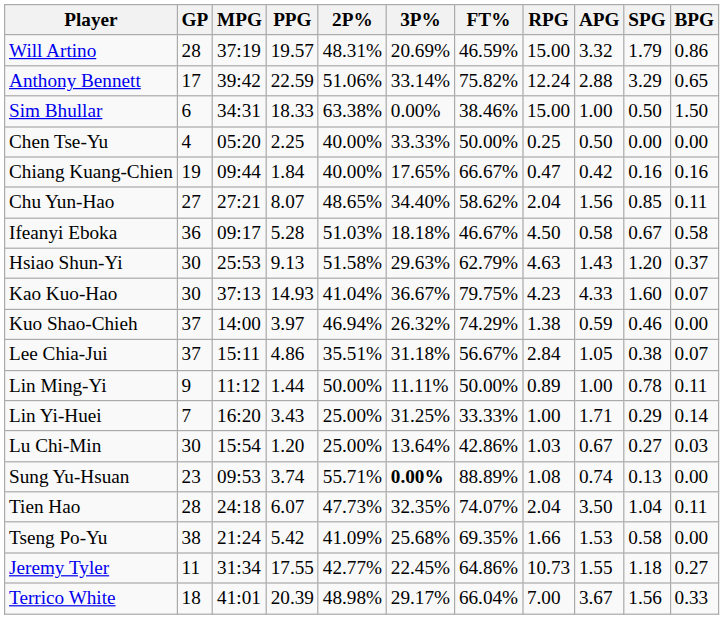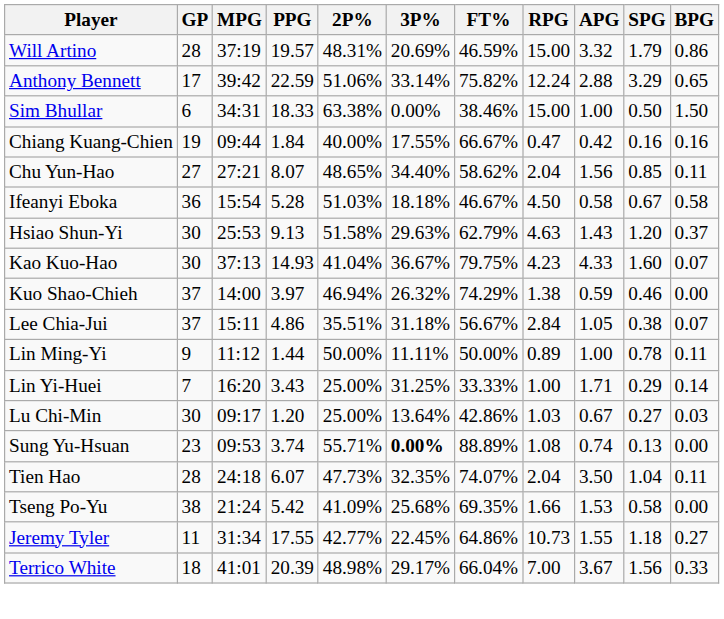 <table class="wikitable">
 <tr>
 <th>Player</th>
 <th>GP</th>
 <th>MPG</th>
 <th>PPG</th>
 <th>2P%</th>
 <th>3P%</th>
 <th>FT%</th>
 <th>RPG</th>
 <th>APG</th>
 <th>SPG</th>
 <th>BPG</th>
 </tr>
 <tr>
 <td><a href='#'>Will Artino</a></td>
 <td>28</td>
 <td>37:19</td>
 <td>19.57</td>
 <td>48.31%</td>
 <td>20.69%</td>
 <td>46.59%</td>
 <td>15.00</td>
 <td>3.32</td>
 <td>1.79</td>
 <td>0.86</td>
 </tr>
 <tr>
 <td><a href='#'>Anthony Bennett</a></td>
 <td>17</td>
 <td>39:42</td>
 <td>22.59</td>
 <td>51.06%</td>
 <td>33.14%</td>
 <td>75.82%</td>
 <td>12.24</td>
 <td>2.88</td>
 <td>3.29</td>
 <td>0.65</td>
 </tr>
 <tr>
 <td><a href='#'>Sim Bhullar</a></td>
 <td>6</td>
 <td>34:31</td>
 <td>18.33</td>
 <td>63.38%</td>
 <td>0.00%</td>
 <td>38.46%</td>
 <td>15.00</td>
 <td>1.00</td>
 <td>0.50</td>
 <td>1.50</td>
 </tr>
 <tr>
-<td>Chen Tse-Yu</td>
-<td>4</td>
-<td>05:20</td>
-<td>2.25</td>
-<td>40.00%</td>
-<td>33.33%</td>
-<td>50.00%</td>
-<td>0.25</td>
-<td>0.50</td>
-<td>0.00</td>
-<td>0.00</td>
-</tr>
-<tr>
 <td>Chiang Kuang-Chien</td>
 <td>19</td>
 <td>09:44</td>
 <td>1.84</td>
 <td>40.00%</td>
-<td>17.65%</td>
+<td>17.55%</td>
 <td>66.67%</td>
 <td>0.47</td>
 <td>0.42</td>
 <td>0.16</td>
 <td>0.16</td>
 </tr>
 <tr>
 <td>Chu Yun-Hao</td>
 <td>27</td>
 <td>27:21</td>
 <td>8.07</td>
 <td>48.65%</td>
 <td>34.40%</td>
 <td>58.62%</td>
 <td>2.04</td>
 <td>1.56</td>
 <td>0.85</td>
 <td>0.11</td>
 </tr>
 <tr>
 <td>Ifeanyi Eboka</td>
 <td>36</td>
-<td>09:17</td>
+<td>15:54</td>
 <td>5.28</td>
 <td>51.03%</td>
 <td>18.18%</td>
 <td>46.67%</td>
 <td>4.50</td>
 <td>0.58</td>
 <td>0.67</td>
 <td>0.58</td>
 </tr>
 <tr>
 <td>Hsiao Shun-Yi</td>
 <td>30</td>
 <td>25:53</td>
 <td>9.13</td>
 <td>51.58%</td>
 <td>29.63%</td>
 <td>62.79%</td>
 <td>4.63</td>
 <td>1.43</td>
 <td>1.20</td>
 <td>0.37</td>
 </tr>
 <tr>
 <td>Kao Kuo-Hao</td>
 <td>30</td>
 <td>37:13</td>
 <td>14.93</td>
 <td>41.04%</td>
 <td>36.67%</td>
 <td>79.75%</td>
 <td>4.23</td>
 <td>4.33</td>
 <td>1.60</td>
 <td>0.07</td>
 </tr>
 <tr>
 <td>Kuo Shao-Chieh</td>
 <td>37</td>
 <td>14:00</td>
 <td>3.97</td>
 <td>46.94%</td>
 <td>26.32%</td>
 <td>74.29%</td>
 <td>1.38</td>
 <td>0.59</td>
 <td>0.46</td>
 <td>0.00</td>
 </tr>
 <tr>
 <td>Lee Chia-Jui</td>
 <td>37</td>
 <td>15:11</td>
 <td>4.86</td>
 <td>35.51%</td>
 <td>31.18%</td>
 <td>56.67%</td>
 <td>2.84</td>
 <td>1.05</td>
 <td>0.38</td>
 <td>0.07</td>
 </tr>
 <tr>
 <td>Lin Ming-Yi</td>
 <td>9</td>
 <td>11:12</td>
 <td>1.44</td>
 <td>50.00%</td>
 <td>11.11%</td>
 <td>50.00%</td>
 <td>0.89</td>
 <td>1.00</td>
 <td>0.78</td>
 <td>0.11</td>
 </tr>
 <tr>
 <td>Lin Yi-Huei</td>
 <td>7</td>
 <td>16:20</td>
 <td>3.43</td>
 <td>25.00%</td>
 <td>31.25%</td>
 <td>33.33%</td>
 <td>1.00</td>
 <td>1.71</td>
 <td>0.29</td>
 <td>0.14</td>
 </tr>
 <tr>
 <td>Lu Chi-Min</td>
 <td>30</td>
-<td>15:54</td>
+<td>09:17</td>
 <td>1.20</td>
 <td>25.00%</td>
 <td>13.64%</td>
 <td>42.86%</td>
 <td>1.03</td>
 <td>0.67</td>
 <td>0.27</td>
 <td>0.03</td>
 </tr>
 <tr>
 <td>Sung Yu-Hsuan</td>
 <td>23</td>
 <td>09:53</td>
 <td>3.74</td>
 <td>55.71%</td>
 <td><strong>0.00%</strong></td>
 <td>88.89%</td>
 <td>1.08</td>
 <td>0.74</td>
 <td>0.13</td>
 <td>0.00</td>
 </tr>
 <tr>
 <td>Tien Hao</td>
 <td>28</td>
 <td>24:18</td>
 <td>6.07</td>
 <td>47.73%</td>
 <td>32.35%</td>
 <td>74.07%</td>
 <td>2.04</td>
 <td>3.50</td>
 <td>1.04</td>
 <td>0.11</td>
 </tr>
 <tr>
 <td>Tseng Po-Yu</td>
 <td>38</td>
 <td>21:24</td>
 <td>5.42</td>
 <td>41.09%</td>
 <td>25.68%</td>
 <td>69.35%</td>
 <td>1.66</td>
 <td>1.53</td>
 <td>0.58</td>
 <td>0.00</td>
 </tr>
 <tr>
 <td><a href='#'>Jeremy Tyler</a></td>
 <td>11</td>
 <td>31:34</td>
 <td>17.55</td>
 <td>42.77%</td>
 <td>22.45%</td>
 <td>64.86%</td>
 <td>10.73</td>
 <td>1.55</td>
 <td>1.18</td>
 <td>0.27</td>
 </tr>
 <tr>
 <td><a href='#'>Terrico White</a></td>
 <td>18</td>
 <td>41:01</td>
 <td>20.39</td>
 <td>48.98%</td>
 <td>29.17%</td>
 <td>66.04%</td>
 <td>7.00</td>
 <td>3.67</td>
 <td>1.56</td>
 <td>0.33</td>
 </tr>
 </table>
